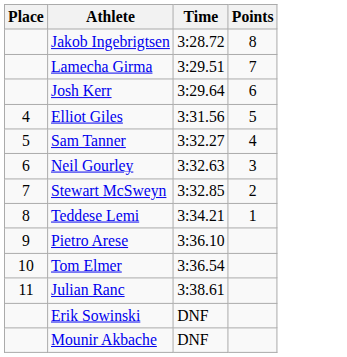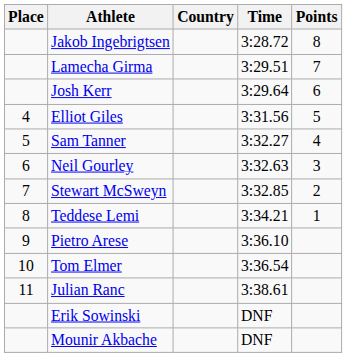 <table class="wikitable">
 <tr>
 <th>Place</th>
 <th>Athlete</th>
+<th>Country</th>
 <th>Time</th>
 <th>Points</th>
 </tr>
 <tr>
 <td align=center></td>
 <td><a href='#'>Jakob Ingebrigtsen</a></td>
+<td></td>
 <td>3:28.72</td>
 <td align=center>8</td>
 </tr>
 <tr>
 <td align=center></td>
 <td><a href='#'>Lamecha Girma</a></td>
+<td></td>
 <td>3:29.51</td>
 <td align=center>7</td>
 </tr>
 <tr>
 <td align=center></td>
 <td><a href='#'>Josh Kerr</a></td>
+<td></td>
 <td>3:29.64</td>
 <td align=center>6</td>
 </tr>
 <tr>
 <td align=center>4</td>
 <td><a href='#'>Elliot Giles</a></td>
+<td></td>
 <td>3:31.56</td>
 <td align=center>5</td>
 </tr>
 <tr>
 <td align=center>5</td>
 <td><a href='#'>Sam Tanner</a></td>
+<td></td>
 <td>3:32.27</td>
 <td align=center>4</td>
 </tr>
 <tr>
 <td align=center>6</td>
 <td><a href='#'>Neil Gourley</a></td>
+<td></td>
 <td>3:32.63</td>
 <td align=center>3</td>
 </tr>
 <tr>
 <td align=center>7</td>
 <td><a href='#'>Stewart McSweyn</a></td>
+<td></td>
 <td>3:32.85</td>
 <td align=center>2</td>
 </tr>
 <tr>
 <td align=center>8</td>
 <td><a href='#'>Teddese Lemi</a></td>
+<td></td>
 <td>3:34.21</td>
 <td align=center>1</td>
 </tr>
 <tr>
 <td align=center>9</td>
 <td><a href='#'>Pietro Arese</a></td>
+<td></td>
 <td>3:36.10</td>
 <td align=center></td>
 </tr>
 <tr>
 <td align=center>10</td>
 <td><a href='#'>Tom Elmer</a></td>
+<td></td>
 <td>3:36.54</td>
 <td align=center></td>
 </tr>
 <tr>
 <td align=center>11</td>
 <td><a href='#'>Julian Ranc</a></td>
+<td></td>
 <td>3:38.61</td>
 <td align=center></td>
 </tr>
 <tr>
 <td align=center></td>
 <td><a href='#'>Erik Sowinski</a></td>
+<td></td>
 <td>DNF</td>
 <td align=center></td>
 </tr>
 <tr>
 <td align=center></td>
 <td><a href='#'>Mounir Akbache</a></td>
+<td></td>
 <td>DNF</td>
 <td align=center></td>
 </tr>
 </table>
